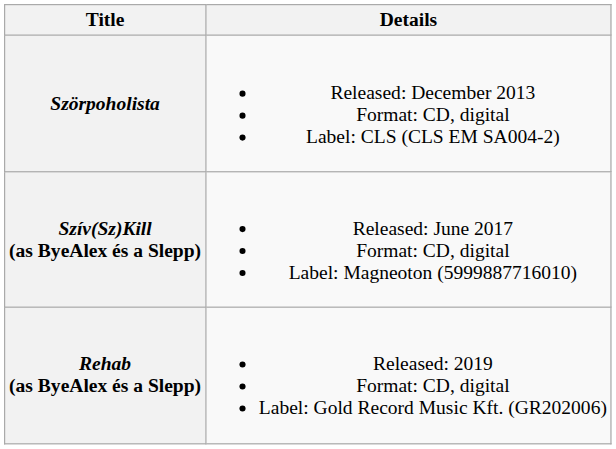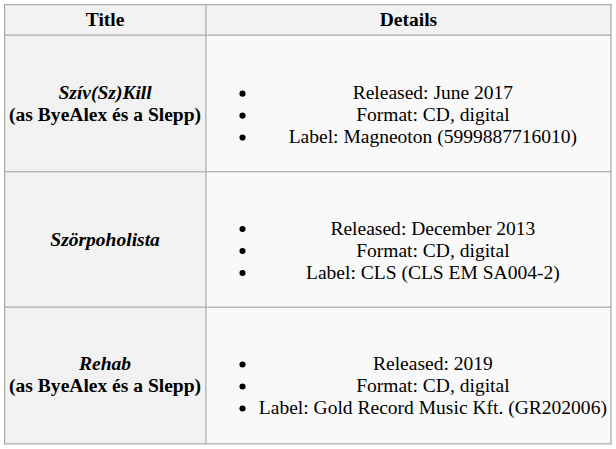 <table class="wikitable plainrowheaders" style="text-align:center;" border="1">
 <tr>
 <th>Title</th>
 <th>Details</th>
 </tr>
 <tr>
+<th scope="row"><em>Szív(Sz)Kill</em> <br> (as ByeAlex és a Slepp)</th>
+<td><br><ul><li>Released: June 2017</li><li>Format: CD, digital</li><li>Label: Magneoton (5999887716010)</li></ul></td>
+</tr>
+<tr>
 <th scope="row"><em>Szörpoholista</em></th>
 <td><br><ul><li>Released: December 2013</li><li>Format: CD, digital</li><li>Label: CLS (CLS EM SA004-2)</li></ul></td>
-</tr>
-<tr>
-<th scope="row"><em>Szív(Sz)Kill</em> <br> (as ByeAlex és a Slepp)</th>
-<td><br><ul><li>Released: June 2017</li><li>Format: CD, digital</li><li>Label: Magneoton (5999887716010)</li></ul></td>
 </tr>
 <tr>
 <th scope="row"><em>Rehab</em> <br> (as ByeAlex és a Slepp)</th>
 <td><br><ul><li>Released: 2019</li><li>Format: CD, digital</li><li>Label: Gold Record Music Kft. (GR202006)</li></ul></td>
 </tr>
 </table>
